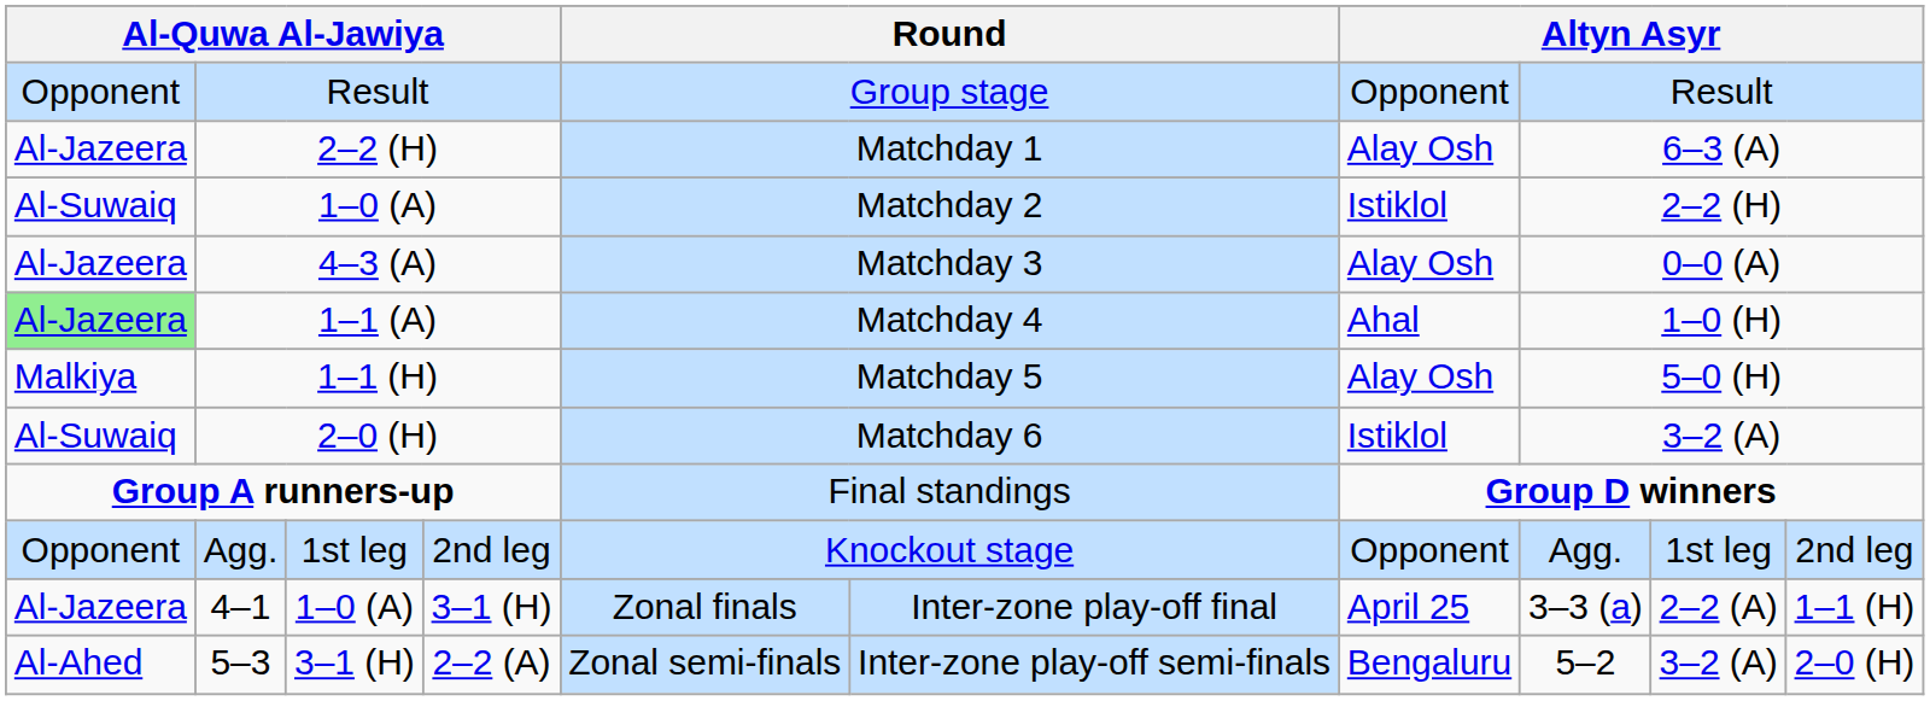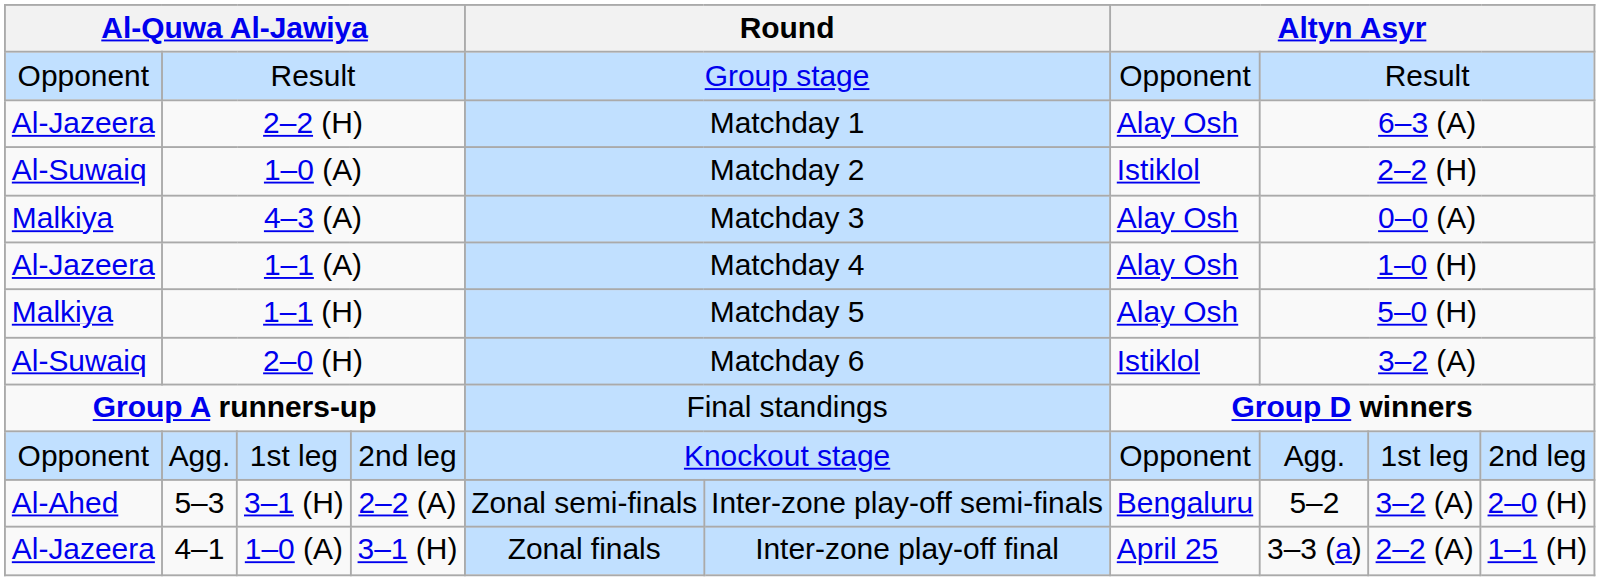 <table class="wikitable" style="text-align:center;">
 <tr>
 <th colspan=4> <a href='#'>Al-Quwa Al-Jawiya</a></th>
 <th colspan=2>Round</th>
 <th colspan=4> <a href='#'>Altyn Asyr</a></th>
 </tr>
 <tr bgcolor=#c1e0ff>
 <td>Opponent</td>
 <td colspan=3>Result</td>
 <td colspan=2><a href='#'>Group stage</a></td>
 <td>Opponent</td>
 <td colspan=3>Result</td>
 </tr>
 <tr>
 <td align=left> <a href='#'>Al-Jazeera</a></td>
 <td colspan=3><a href='#'>2–2</a> (H)</td>
 <td bgcolor=#c1e0ff colspan=2>Matchday 1</td>
 <td align=left> <a href='#'>Alay Osh</a></td>
 <td colspan=3><a href='#'>6–3</a> (A)</td>
 </tr>
 <tr>
 <td align=left> <a href='#'>Al-Suwaiq</a></td>
 <td colspan=3><a href='#'>1–0</a> (A)</td>
 <td bgcolor=#c1e0ff colspan=2>Matchday 2</td>
 <td align=left> <a href='#'>Istiklol</a></td>
 <td colspan=3><a href='#'>2–2</a> (H)</td>
 </tr>
 <tr>
-<td align=left> <a href='#'>Al-Jazeera</a></td>
+<td align=left> <a href='#'>Malkiya</a></td>
 <td colspan=3><a href='#'>4–3</a> (A)</td>
 <td bgcolor=#c1e0ff colspan=2>Matchday 3</td>
 <td align=left> <a href='#'>Alay Osh</a></td>
 <td colspan=3><a href='#'>0–0</a> (A)</td>
 </tr>
 <tr>
-<td align=left style="background: lightgreen;"> <a href='#'>Al-Jazeera</a></td>
+<td align=left> <a href='#'>Al-Jazeera</a></td>
 <td colspan=3><a href='#'>1–1</a> (A)</td>
 <td bgcolor=#c1e0ff colspan=2>Matchday 4</td>
-<td align=left> <a href='#'>Ahal</a></td>
+<td align=left> <a href='#'>Alay Osh</a></td>
 <td colspan=3><a href='#'>1–0</a> (H)</td>
 </tr>
 <tr>
 <td align=left> <a href='#'>Malkiya</a></td>
 <td colspan=3><a href='#'>1–1</a> (H)</td>
 <td bgcolor=#c1e0ff colspan=2>Matchday 5</td>
 <td align=left> <a href='#'>Alay Osh</a></td>
 <td colspan=3><a href='#'>5–0</a> (H)</td>
 </tr>
 <tr>
 <td align=left> <a href='#'>Al-Suwaiq</a></td>
 <td colspan=3><a href='#'>2–0</a> (H)</td>
 <td bgcolor=#c1e0ff colspan=2>Matchday 6</td>
 <td align=left> <a href='#'>Istiklol</a></td>
 <td colspan=3><a href='#'>3–2</a> (A)</td>
 </tr>
 <tr>
 <td colspan=4 align=center valign=top><strong><a href='#'>Group A</a> runners-up</strong><br></td>
 <td bgcolor=#c1e0ff colspan=2>Final standings</td>
 <td colspan=4 align=center valign=top><strong><a href='#'>Group D</a> winners</strong><br></td>
 </tr>
 <tr bgcolor=#c1e0ff>
 <td>Opponent</td>
 <td>Agg.</td>
 <td>1st leg</td>
 <td>2nd leg</td>
 <td colspan=2><a href='#'>Knockout stage</a></td>
 <td>Opponent</td>
 <td>Agg.</td>
 <td>1st leg</td>
 <td>2nd leg</td>
 </tr>
 <tr>
+<td align=left> <a href='#'>Al-Ahed</a></td>
+<td>5–3</td>
+<td><a href='#'>3–1</a> (H)</td>
+<td><a href='#'>2–2</a> (A)</td>
+<td bgcolor=#c1e0ff>Zonal semi-finals</td>
+<td bgcolor=#c1e0ff>Inter-zone play-off semi-finals</td>
+<td align=left> <a href='#'>Bengaluru</a></td>
+<td>5–2</td>
+<td><a href='#'>3–2</a> (A)</td>
+<td><a href='#'>2–0</a> (H)</td>
+</tr>
+<tr>
 <td align=left> <a href='#'>Al-Jazeera</a></td>
 <td>4–1</td>
 <td><a href='#'>1–0</a> (A)</td>
 <td><a href='#'>3–1</a> (H)</td>
 <td bgcolor=#c1e0ff>Zonal finals</td>
 <td bgcolor=#c1e0ff>Inter-zone play-off final</td>
 <td align=left> <a href='#'>April 25</a></td>
 <td>3–3 (<a href='#'>a</a>)</td>
 <td><a href='#'>2–2</a> (A)</td>
 <td><a href='#'>1–1</a> (H)</td>
 </tr>
-<tr>
-<td align=left> <a href='#'>Al-Ahed</a></td>
-<td>5–3</td>
-<td><a href='#'>3–1</a> (H)</td>
-<td><a href='#'>2–2</a> (A)</td>
-<td bgcolor=#c1e0ff>Zonal semi-finals</td>
-<td bgcolor=#c1e0ff>Inter-zone play-off semi-finals</td>
-<td align=left> <a href='#'>Bengaluru</a></td>
-<td>5–2</td>
-<td><a href='#'>3–2</a> (A)</td>
-<td><a href='#'>2–0</a> (H)</td>
-</tr>
 </table>
